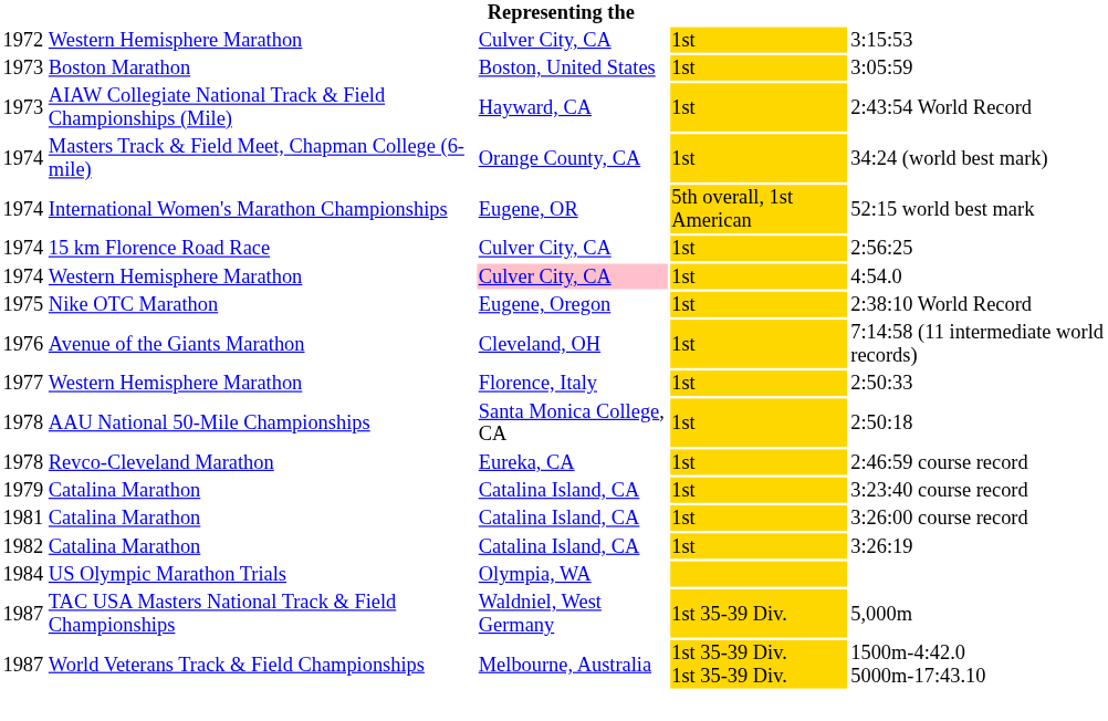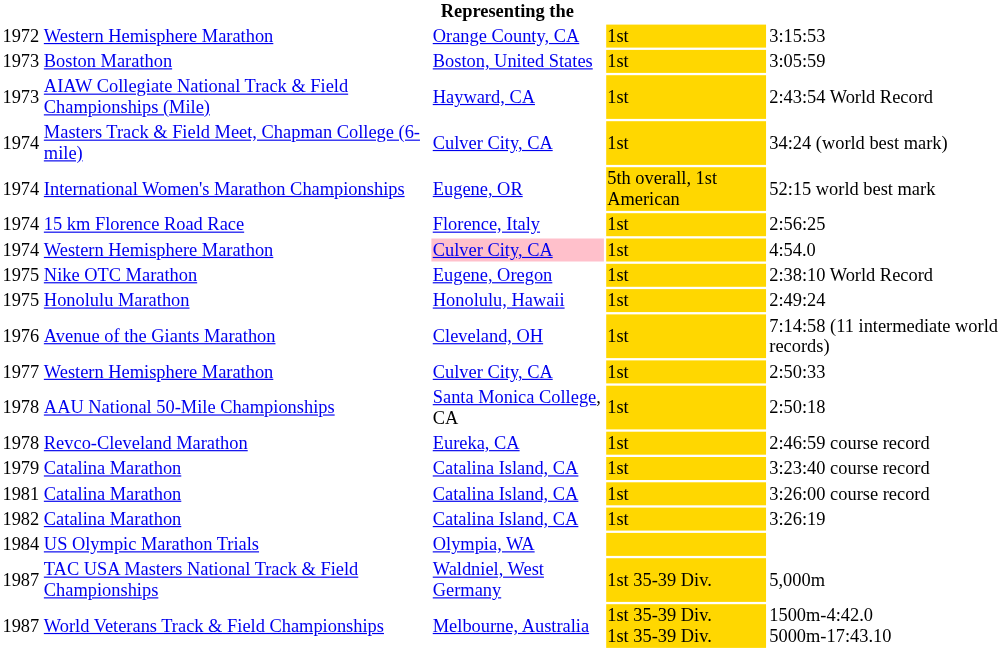 <table>
 <tr>
 <th colspan="5">Representing the </th>
 </tr>
 <tr>
 <td>1972</td>
 <td><a href='#'>Western Hemisphere Marathon</a></td>
-<td><a href='#'>Culver City, CA</a></td>
+<td><a href='#'>Orange County, CA</a></td>
 <td bgcolor="gold">1st</td>
 <td>3:15:53</td>
 </tr>
 <tr>
 <td>1973</td>
 <td><a href='#'>Boston Marathon</a></td>
 <td><a href='#'>Boston, United States</a></td>
 <td bgcolor="gold">1st</td>
 <td>3:05:59</td>
 </tr>
 <tr>
 <td>1973</td>
 <td><a href='#'>AIAW Collegiate National Track & Field Championships (Mile)</a></td>
 <td><a href='#'>Hayward, CA</a></td>
 <td bgcolor="gold">1st</td>
 <td>2:43:54 World Record</td>
 </tr>
 <tr>
 <td>1974</td>
 <td><a href='#'>Masters Track & Field Meet, Chapman College (6-mile)</a></td>
-<td><a href='#'>Orange County, CA</a></td>
+<td><a href='#'>Culver City, CA</a></td>
 <td bgcolor="gold">1st</td>
 <td>34:24 (world best mark)</td>
 </tr>
 <tr>
 <td>1974</td>
 <td><a href='#'>International Women's Marathon Championships</a></td>
 <td><a href='#'>Eugene, OR</a></td>
 <td bgcolor="gold">5th overall, 1st American</td>
 <td>52:15 world best mark</td>
 </tr>
 <tr>
 <td>1974</td>
 <td><a href='#'>15 km Florence Road Race</a></td>
-<td><a href='#'>Culver City, CA</a></td>
+<td><a href='#'>Florence, Italy</a></td>
 <td bgcolor="gold">1st</td>
 <td>2:56:25</td>
 </tr>
 <tr>
 <td>1974</td>
 <td><a href='#'>Western Hemisphere Marathon</a></td>
 <td style="background: pink;"><a href='#'>Culver City, CA</a></td>
 <td bgcolor="gold">1st</td>
 <td>4:54.0</td>
 </tr>
 <tr>
 <td>1975</td>
 <td><a href='#'>Nike OTC Marathon</a></td>
 <td><a href='#'>Eugene, Oregon</a></td>
 <td bgcolor="gold">1st</td>
 <td>2:38:10 World Record</td>
 </tr>
 <tr>
+<td>1975</td>
+<td><a href='#'>Honolulu Marathon</a></td>
+<td><a href='#'>Honolulu, Hawaii</a></td>
+<td bgcolor="gold">1st</td>
+<td>2:49:24</td>
+</tr>
+<tr>
 <td>1976</td>
 <td><a href='#'>Avenue of the Giants Marathon</a></td>
 <td><a href='#'>Cleveland, OH</a></td>
 <td bgcolor="gold">1st</td>
 <td>7:14:58  (11 intermediate world records)</td>
 </tr>
 <tr>
 <td>1977</td>
 <td><a href='#'>Western Hemisphere Marathon</a></td>
-<td><a href='#'>Florence, Italy</a></td>
+<td><a href='#'>Culver City, CA</a></td>
 <td bgcolor="gold">1st</td>
 <td>2:50:33</td>
 </tr>
 <tr>
 <td>1978</td>
 <td><a href='#'>AAU National 50-Mile Championships</a></td>
 <td><a href='#'>Santa Monica College</a>, CA</td>
 <td bgcolor="gold">1st</td>
 <td>2:50:18</td>
 </tr>
 <tr>
 <td>1978</td>
 <td><a href='#'>Revco-Cleveland Marathon</a></td>
 <td><a href='#'>Eureka, CA</a></td>
 <td bgcolor="gold">1st</td>
 <td>2:46:59 course record</td>
 </tr>
 <tr>
 <td>1979</td>
 <td><a href='#'>Catalina Marathon</a></td>
 <td><a href='#'>Catalina Island, CA</a></td>
 <td bgcolor="gold">1st</td>
 <td>3:23:40 course record</td>
 </tr>
 <tr>
 <td>1981</td>
 <td><a href='#'>Catalina Marathon</a></td>
 <td><a href='#'>Catalina Island, CA</a></td>
 <td bgcolor="gold">1st</td>
 <td>3:26:00 course record</td>
 </tr>
 <tr>
 <td>1982</td>
 <td><a href='#'>Catalina Marathon</a></td>
 <td><a href='#'>Catalina Island, CA</a></td>
 <td bgcolor="gold">1st</td>
 <td>3:26:19</td>
 </tr>
 <tr>
 <td>1984</td>
 <td><a href='#'>US Olympic Marathon Trials</a></td>
 <td><a href='#'>Olympia, WA</a></td>
 <td bgcolor="gold"></td>
 <td></td>
 </tr>
 <tr>
 <td>1987</td>
 <td><a href='#'>TAC USA Masters National Track & Field Championships</a></td>
 <td><a href='#'>Waldniel, West Germany</a></td>
 <td bgcolor="gold">1st 35-39 Div.</td>
 <td>5,000m</td>
 </tr>
 <tr>
 <td>1987</td>
 <td><a href='#'>World Veterans Track & Field Championships</a></td>
 <td><a href='#'>Melbourne, Australia</a></td>
 <td bgcolor="gold">1st 35-39 Div.<br>1st 35-39 Div.</td>
 <td>1500m-4:42.0<br>5000m-17:43.10</td>
 </tr>
 <tr>
 </tr>
 </table>
